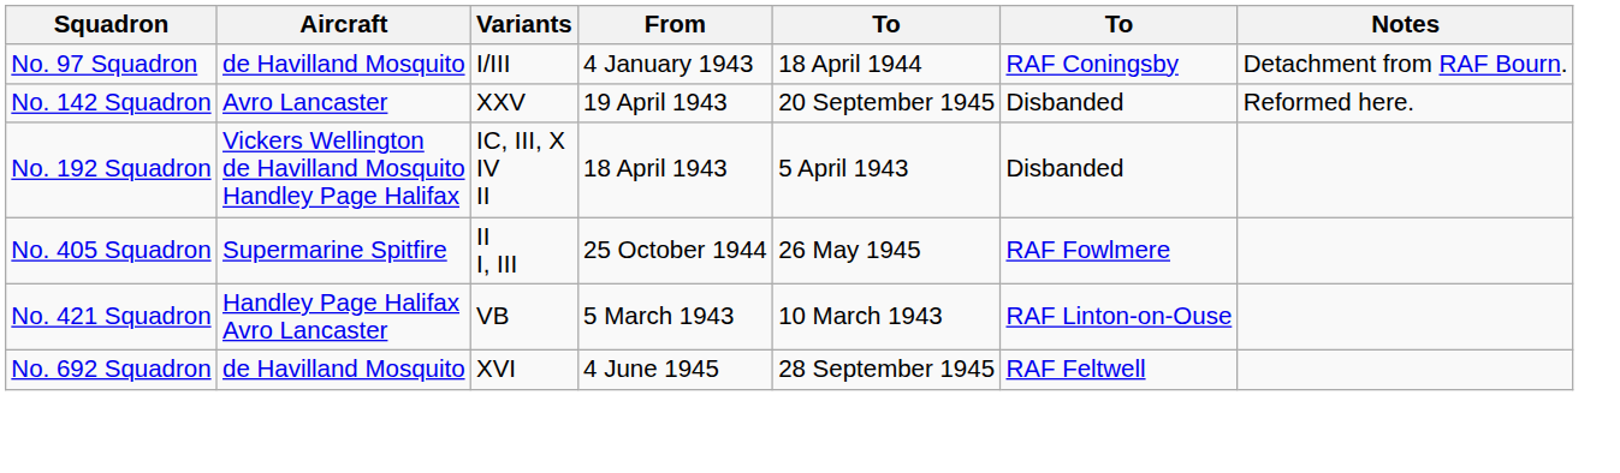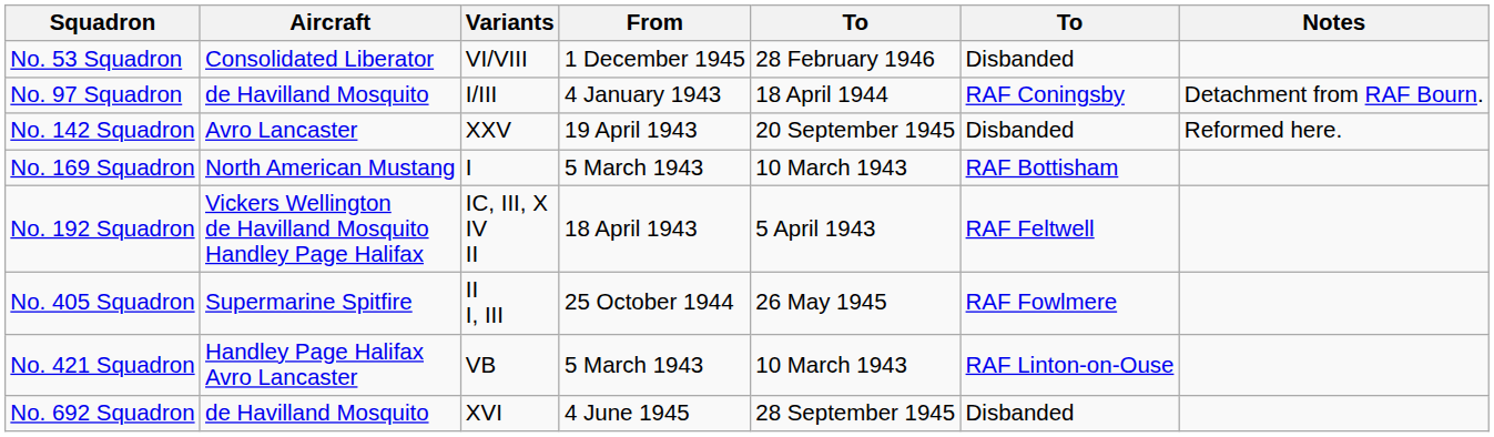 <table class="wikitable" border="1">
 <tr>
 <th>Squadron</th>
 <th>Aircraft</th>
 <th>Variants</th>
 <th>From</th>
 <th>To</th>
 <th>To</th>
 <th>Notes</th>
+</tr>
+<tr>
+<td><a href='#'>No. 53 Squadron</a></td>
+<td><a href='#'>Consolidated Liberator</a></td>
+<td>VI/VIII</td>
+<td>1 December 1945</td>
+<td>28 February 1946</td>
+<td>Disbanded</td>
+<td></td>
 </tr>
 <tr>
 <td><a href='#'>No. 97 Squadron</a></td>
 <td><a href='#'>de Havilland Mosquito</a></td>
 <td>I/III</td>
 <td>4 January 1943</td>
 <td>18 April 1944</td>
 <td><a href='#'>RAF Coningsby</a></td>
 <td>Detachment from <a href='#'>RAF Bourn</a>.</td>
 </tr>
 <tr>
 <td><a href='#'>No. 142 Squadron</a></td>
 <td><a href='#'>Avro Lancaster</a></td>
 <td>XXV</td>
 <td>19 April 1943</td>
 <td>20 September 1945</td>
 <td>Disbanded</td>
 <td>Reformed here.</td>
 </tr>
 <tr>
+<td><a href='#'>No. 169 Squadron</a></td>
+<td><a href='#'>North American Mustang</a></td>
+<td>I</td>
+<td>5 March 1943</td>
+<td>10 March 1943</td>
+<td><a href='#'>RAF Bottisham</a></td>
+<td></td>
+</tr>
+<tr>
 <td><a href='#'>No. 192 Squadron</a></td>
 <td><a href='#'>Vickers Wellington</a><br><a href='#'>de Havilland Mosquito</a><br><a href='#'>Handley Page Halifax</a></td>
 <td>IC, III, X<br>IV<br>II</td>
 <td>18 April 1943</td>
 <td>5 April 1943</td>
-<td>Disbanded</td>
+<td><a href='#'>RAF Feltwell</a></td>
 <td></td>
 </tr>
 <tr>
 <td><a href='#'>No. 405 Squadron</a></td>
 <td><a href='#'>Supermarine Spitfire</a></td>
 <td>II<br>I, III</td>
 <td>25 October 1944</td>
 <td>26 May 1945</td>
 <td><a href='#'>RAF Fowlmere</a></td>
 <td></td>
 </tr>
 <tr>
 <td><a href='#'>No. 421 Squadron</a></td>
 <td><a href='#'>Handley Page Halifax</a><br><a href='#'>Avro Lancaster</a></td>
 <td>VB</td>
 <td>5 March 1943</td>
 <td>10 March 1943</td>
 <td><a href='#'>RAF Linton-on-Ouse</a></td>
 <td></td>
 </tr>
 <tr>
 <td><a href='#'>No. 692 Squadron</a></td>
 <td><a href='#'>de Havilland Mosquito</a></td>
 <td>XVI</td>
 <td>4 June 1945</td>
 <td>28 September 1945</td>
-<td><a href='#'>RAF Feltwell</a></td>
+<td>Disbanded</td>
 <td></td>
 </tr>
 </table>
